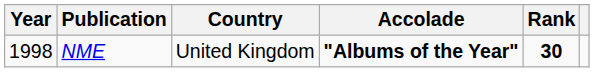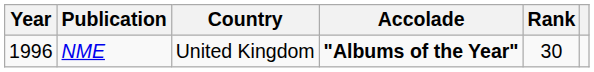 <table class="wikitable sortable" style="margin:0em 1em 1em 0pt">
 <tr>
 <th>Year</th>
 <th>Publication</th>
 <th>Country</th>
 <th>Accolade</th>
 <th>Rank</th>
 <th class=unsortable></th>
 </tr>
 <tr>
-<td align=center>1998</td>
+<td align=center>1996</td>
 <td><em><a href='#'>NME</a></em></td>
 <td>United Kingdom</td>
 <td><strong>"Albums of the Year"</strong></td>
-<td align=center><strong>30</strong></td>
+<td align=center>30</td>
 <td></td>
 </tr>
 </table>
